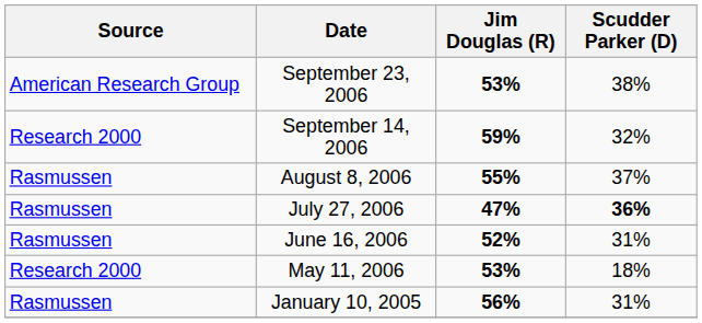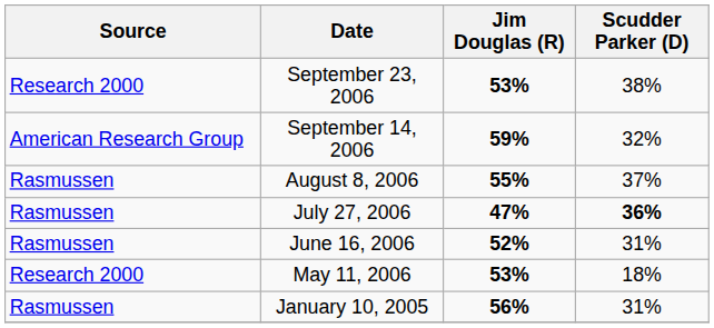 <table class="wikitable" style="text-align:center">
 <tr bgcolor=lightgrey>
 <th width="200px">Source</th>
 <th width="140px">Date</th>
 <th width="100px">Jim<br>Douglas (R)</th>
 <th width="100px">Scudder<br>Parker (D)</th>
 </tr>
 <tr>
-<td align=left><a href='#'>American Research Group</a></td>
+<td align=left><a href='#'>Research 2000</a></td>
 <td>September 23, 2006</td>
 <td><strong>53%</strong></td>
 <td align=center>38%</td>
 </tr>
 <tr>
-<td align=left><a href='#'>Research 2000</a></td>
+<td align=left><a href='#'>American Research Group</a></td>
 <td>September 14, 2006</td>
 <td><strong>59%</strong></td>
 <td align=center>32%</td>
 </tr>
 <tr>
 <td align=left><a href='#'>Rasmussen</a></td>
 <td>August 8, 2006</td>
 <td><strong>55%</strong></td>
 <td align=center>37%</td>
 </tr>
 <tr>
 <td align=left><a href='#'>Rasmussen</a></td>
 <td>July 27, 2006</td>
 <td><strong>47%</strong></td>
 <td align=center><strong>36%</strong></td>
 </tr>
 <tr>
 <td align=left><a href='#'>Rasmussen</a></td>
 <td>June 16, 2006</td>
 <td><strong>52%</strong></td>
 <td align=center>31%</td>
 </tr>
 <tr>
 <td align=left><a href='#'>Research 2000</a></td>
 <td>May 11, 2006</td>
 <td><strong>53%</strong></td>
 <td align=center>18%</td>
 </tr>
 <tr>
 <td align=left><a href='#'>Rasmussen</a></td>
 <td>January 10, 2005</td>
 <td><strong>56%</strong></td>
 <td align=center>31%</td>
 </tr>
 <tr>
 </tr>
 </table>
